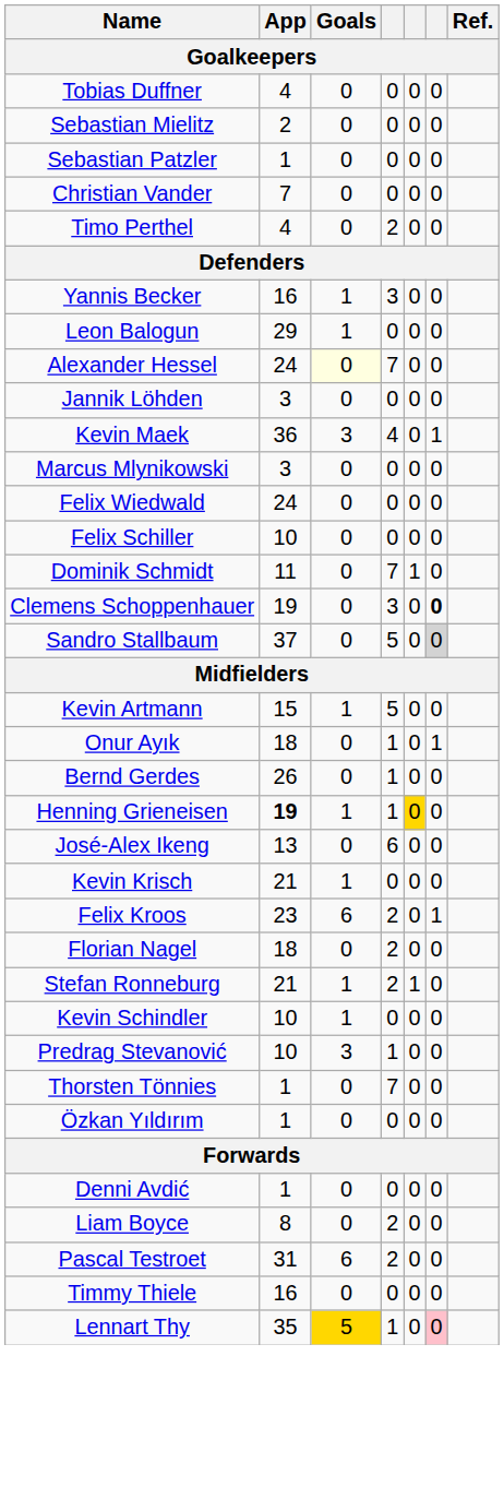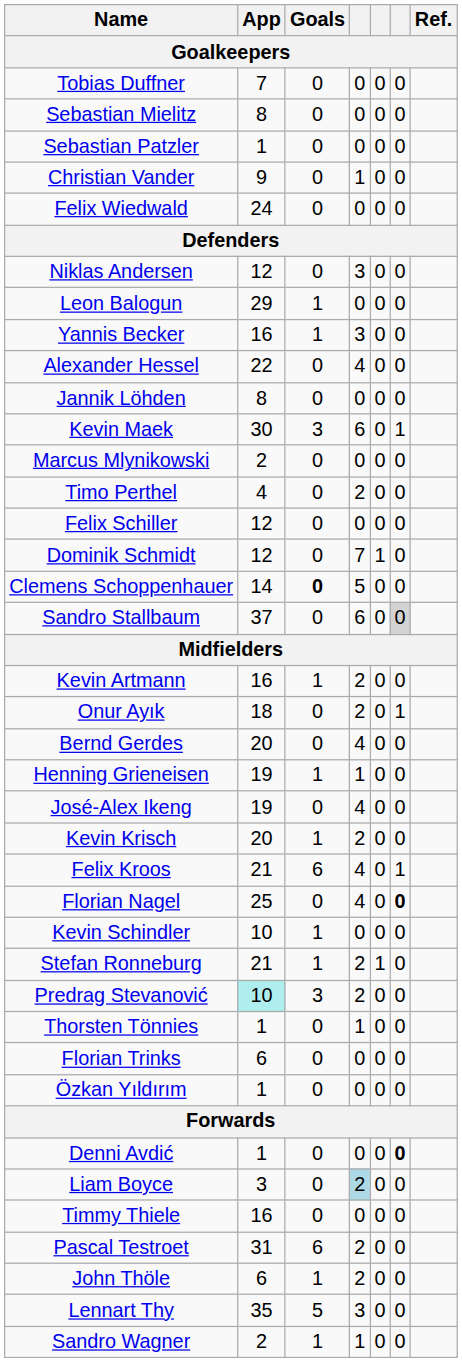 <table class="wikitable" style="text-align:center;">
 <tr>
 <th>Name</th>
 <th>App</th>
 <th>Goals</th>
 <th></th>
 <th></th>
 <th></th>
 <th>Ref.</th>
 </tr>
 <tr>
 <th colspan="7">Goalkeepers</th>
 </tr>
 <tr>
 <td><a href='#'>Tobias Duffner</a></td>
-<td>4</td>
+<td>7</td>
 <td>0</td>
 <td>0</td>
 <td>0</td>
 <td>0</td>
 <td></td>
 </tr>
 <tr>
 <td><a href='#'>Sebastian Mielitz</a></td>
-<td>2</td>
+<td>8</td>
 <td>0</td>
 <td>0</td>
 <td>0</td>
 <td>0</td>
 <td></td>
 </tr>
 <tr>
 <td><a href='#'>Sebastian Patzler</a></td>
 <td>1</td>
 <td>0</td>
 <td>0</td>
 <td>0</td>
 <td>0</td>
 <td></td>
 </tr>
 <tr>
 <td><a href='#'>Christian Vander</a></td>
-<td>7</td>
+<td>9</td>
+<td>0</td>
+<td>1</td>
+<td>0</td>
+<td>0</td>
+<td></td>
+</tr>
+<tr>
+<td><a href='#'>Felix Wiedwald</a></td>
+<td>24</td>
+<td>0</td>
+<td>0</td>
+<td>0</td>
+<td>0</td>
+<td></td>
+</tr>
+<tr>
+<th colspan="7">Defenders</th>
+</tr>
+<tr>
+<td><a href='#'>Niklas Andersen</a></td>
+<td>12</td>
+<td>0</td>
+<td>3</td>
+<td>0</td>
+<td>0</td>
+<td></td>
+</tr>
+<tr>
+<td><a href='#'>Leon Balogun</a></td>
+<td>29</td>
+<td>1</td>
+<td>0</td>
+<td>0</td>
+<td>0</td>
+<td></td>
+</tr>
+<tr>
+<td><a href='#'>Yannis Becker</a></td>
+<td>16</td>
+<td>1</td>
+<td>3</td>
+<td>0</td>
+<td>0</td>
+<td></td>
+</tr>
+<tr>
+<td><a href='#'>Alexander Hessel</a></td>
+<td>22</td>
+<td>0</td>
+<td>4</td>
+<td>0</td>
+<td>0</td>
+<td></td>
+</tr>
+<tr>
+<td><a href='#'>Jannik Löhden</a></td>
+<td>8</td>
+<td>0</td>
+<td>0</td>
+<td>0</td>
+<td>0</td>
+<td></td>
+</tr>
+<tr>
+<td><a href='#'>Kevin Maek</a></td>
+<td>30</td>
+<td>3</td>
+<td>6</td>
+<td>0</td>
+<td>1</td>
+<td></td>
+</tr>
+<tr>
+<td><a href='#'>Marcus Mlynikowski</a></td>
+<td>2</td>
 <td>0</td>
 <td>0</td>
 <td>0</td>
 <td>0</td>
 <td></td>
 </tr>
 <tr>
 <td><a href='#'>Timo Perthel</a></td>
 <td>4</td>
 <td>0</td>
 <td>2</td>
 <td>0</td>
 <td>0</td>
 <td></td>
 </tr>
 <tr>
-<th colspan="7">Defenders</th>
-</tr>
-<tr>
-<td><a href='#'>Yannis Becker</a></td>
-<td>16</td>
-<td>1</td>
-<td>3</td>
-<td>0</td>
-<td>0</td>
-<td></td>
-</tr>
-<tr>
-<td><a href='#'>Leon Balogun</a></td>
-<td>29</td>
-<td>1</td>
-<td>0</td>
-<td>0</td>
-<td>0</td>
-<td></td>
-</tr>
-<tr>
-<td><a href='#'>Alexander Hessel</a></td>
-<td>24</td>
-<td style="background: lightyellow;">0</td>
-<td>7</td>
-<td>0</td>
-<td>0</td>
-<td></td>
-</tr>
-<tr>
-<td><a href='#'>Jannik Löhden</a></td>
-<td>3</td>
-<td>0</td>
-<td>0</td>
-<td>0</td>
-<td>0</td>
-<td></td>
-</tr>
-<tr>
-<td><a href='#'>Kevin Maek</a></td>
-<td>36</td>
-<td>3</td>
-<td>4</td>
-<td>0</td>
-<td>1</td>
-<td></td>
-</tr>
-<tr>
-<td><a href='#'>Marcus Mlynikowski</a></td>
-<td>3</td>
-<td>0</td>
-<td>0</td>
-<td>0</td>
-<td>0</td>
-<td></td>
-</tr>
-<tr>
-<td><a href='#'>Felix Wiedwald</a></td>
-<td>24</td>
-<td>0</td>
-<td>0</td>
-<td>0</td>
-<td>0</td>
-<td></td>
-</tr>
-<tr>
 <td><a href='#'>Felix Schiller</a></td>
-<td>10</td>
+<td>12</td>
 <td>0</td>
 <td>0</td>
 <td>0</td>
 <td>0</td>
 <td></td>
 </tr>
 <tr>
 <td><a href='#'>Dominik Schmidt</a></td>
-<td>11</td>
+<td>12</td>
 <td>0</td>
 <td>7</td>
 <td>1</td>
 <td>0</td>
 <td></td>
 </tr>
 <tr>
 <td><a href='#'>Clemens Schoppenhauer</a></td>
-<td>19</td>
+<td>14</td>
+<td><strong>0</strong></td>
+<td>5</td>
 <td>0</td>
-<td>3</td>
 <td>0</td>
-<td><strong>0</strong></td>
 <td></td>
 </tr>
 <tr>
 <td><a href='#'>Sandro Stallbaum</a></td>
 <td>37</td>
 <td>0</td>
-<td>5</td>
+<td>6</td>
 <td>0</td>
 <td style="background: lightgrey;">0</td>
 <td></td>
 </tr>
 <tr>
 <th colspan="7">Midfielders</th>
 </tr>
 <tr>
 <td><a href='#'>Kevin Artmann</a></td>
-<td>15</td>
+<td>16</td>
 <td>1</td>
-<td>5</td>
+<td>2</td>
 <td>0</td>
 <td>0</td>
 <td></td>
 </tr>
 <tr>
 <td><a href='#'>Onur Ayık</a></td>
 <td>18</td>
 <td>0</td>
-<td>1</td>
+<td>2</td>
 <td>0</td>
 <td>1</td>
 <td></td>
 </tr>
 <tr>
 <td><a href='#'>Bernd Gerdes</a></td>
-<td>26</td>
+<td>20</td>
 <td>0</td>
+<td>4</td>
+<td>0</td>
+<td>0</td>
+<td></td>
+</tr>
+<tr>
+<td><a href='#'>Henning Grieneisen</a></td>
+<td>19</td>
+<td>1</td>
 <td>1</td>
 <td>0</td>
 <td>0</td>
 <td></td>
 </tr>
 <tr>
-<td><a href='#'>Henning Grieneisen</a></td>
-<td><strong>19</strong></td>
-<td>1</td>
-<td>1</td>
-<td style="background: gold;">0</td>
+<td><a href='#'>José-Alex Ikeng</a></td>
+<td>19</td>
 <td>0</td>
-<td></td>
-</tr>
-<tr>
-<td><a href='#'>José-Alex Ikeng</a></td>
-<td>13</td>
-<td>0</td>
-<td>6</td>
+<td>4</td>
 <td>0</td>
 <td>0</td>
 <td></td>
 </tr>
 <tr>
 <td><a href='#'>Kevin Krisch</a></td>
-<td>21</td>
+<td>20</td>
 <td>1</td>
-<td>0</td>
+<td>2</td>
 <td>0</td>
 <td>0</td>
 <td></td>
 </tr>
 <tr>
 <td><a href='#'>Felix Kroos</a></td>
-<td>23</td>
+<td>21</td>
 <td>6</td>
-<td>2</td>
+<td>4</td>
 <td>0</td>
 <td>1</td>
 <td></td>
 </tr>
 <tr>
 <td><a href='#'>Florian Nagel</a></td>
-<td>18</td>
+<td>25</td>
 <td>0</td>
-<td>2</td>
+<td>4</td>
+<td>0</td>
+<td><strong>0</strong></td>
+<td></td>
+</tr>
+<tr>
+<td><a href='#'>Kevin Schindler</a></td>
+<td>10</td>
+<td>1</td>
+<td>0</td>
 <td>0</td>
 <td>0</td>
 <td></td>
 </tr>
 <tr>
 <td><a href='#'>Stefan Ronneburg</a></td>
 <td>21</td>
 <td>1</td>
 <td>2</td>
 <td>1</td>
 <td>0</td>
 <td></td>
 </tr>
 <tr>
-<td><a href='#'>Kevin Schindler</a></td>
-<td>10</td>
-<td>1</td>
-<td>0</td>
-<td>0</td>
-<td>0</td>
-<td></td>
-</tr>
-<tr>
 <td><a href='#'>Predrag Stevanović</a></td>
-<td>10</td>
+<td style="background: paleturquoise;">10</td>
 <td>3</td>
-<td>1</td>
+<td>2</td>
 <td>0</td>
 <td>0</td>
 <td></td>
 </tr>
 <tr>
 <td><a href='#'>Thorsten Tönnies</a></td>
 <td>1</td>
 <td>0</td>
-<td>7</td>
+<td>1</td>
+<td>0</td>
+<td>0</td>
+<td></td>
+</tr>
+<tr>
+<td><a href='#'>Florian Trinks</a></td>
+<td>6</td>
+<td>0</td>
+<td>0</td>
 <td>0</td>
 <td>0</td>
 <td></td>
 </tr>
 <tr>
 <td><a href='#'>Özkan Yıldırım</a></td>
 <td>1</td>
 <td>0</td>
 <td>0</td>
 <td>0</td>
 <td>0</td>
 <td></td>
 </tr>
 <tr>
 <th colspan="7">Forwards</th>
 </tr>
 <tr>
 <td><a href='#'>Denni Avdić</a></td>
 <td>1</td>
 <td>0</td>
 <td>0</td>
 <td>0</td>
+<td><strong>0</strong></td>
+<td></td>
+</tr>
+<tr>
+<td><a href='#'>Liam Boyce</a></td>
+<td>3</td>
+<td>0</td>
+<td style="background: lightblue;">2</td>
+<td>0</td>
 <td>0</td>
 <td></td>
 </tr>
 <tr>
-<td><a href='#'>Liam Boyce</a></td>
-<td>8</td>
+<td><a href='#'>Timmy Thiele</a></td>
+<td>16</td>
 <td>0</td>
-<td>2</td>
+<td>0</td>
 <td>0</td>
 <td>0</td>
 <td></td>
 </tr>
 <tr>
 <td><a href='#'>Pascal Testroet</a></td>
 <td>31</td>
 <td>6</td>
 <td>2</td>
 <td>0</td>
 <td>0</td>
 <td></td>
 </tr>
 <tr>
-<td><a href='#'>Timmy Thiele</a></td>
-<td>16</td>
-<td>0</td>
-<td>0</td>
+<td><a href='#'>John Thöle</a></td>
+<td>6</td>
+<td>1</td>
+<td>2</td>
 <td>0</td>
 <td>0</td>
 <td></td>
 </tr>
 <tr>
 <td><a href='#'>Lennart Thy</a></td>
 <td>35</td>
-<td style="background: gold;">5</td>
+<td>5</td>
+<td>3</td>
+<td>0</td>
+<td>0</td>
+<td></td>
+</tr>
+<tr>
+<td><a href='#'>Sandro Wagner</a></td>
+<td>2</td>
+<td>1</td>
 <td>1</td>
 <td>0</td>
-<td style="background: pink;">0</td>
+<td>0</td>
 <td></td>
 </tr>
 </table>
